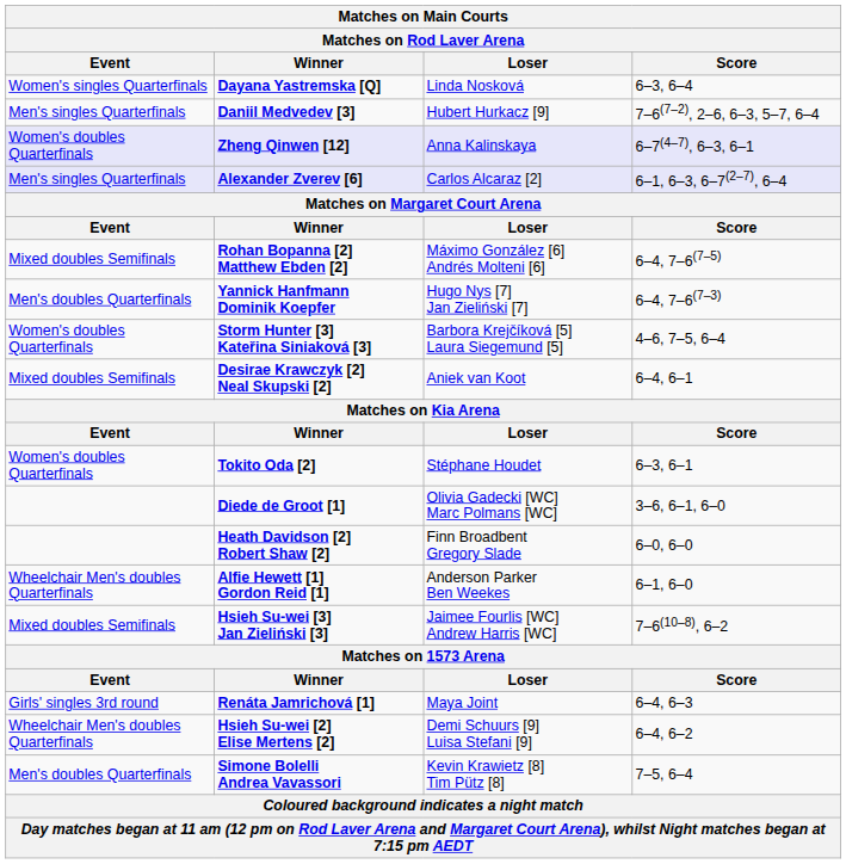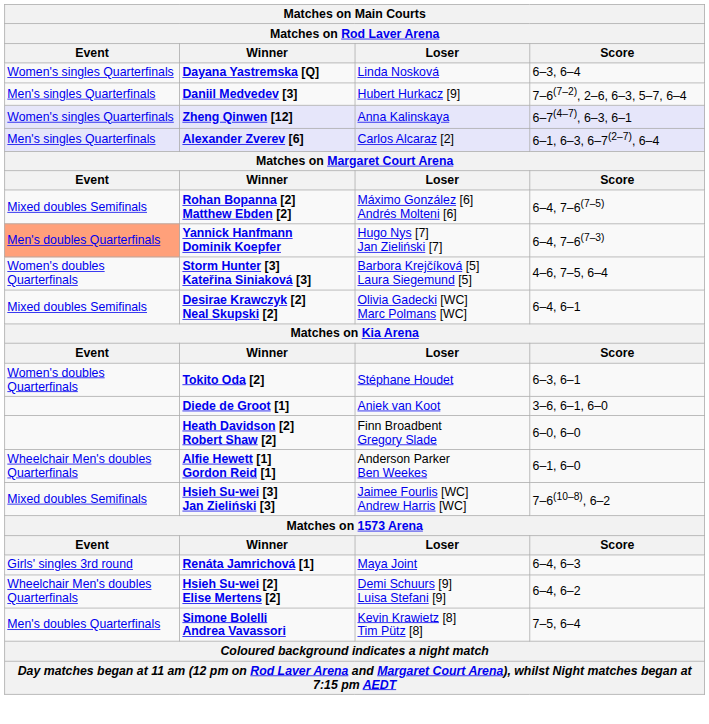 <table class="wikitable collapsible uncollapsed" style="margin:auto;">
 <tr>
 <th colspan=4><strong>Matches on Main Courts</strong></th>
 </tr>
 <tr>
 <th colspan=4><strong>Matches on <a href='#'>Rod Laver Arena</a></strong></th>
 </tr>
 <tr>
 <th style="width:220px;">Event</th>
 <th style="width:220px;">Winner</th>
 <th style="width:220px;">Loser</th>
 <th style="width:220px;">Score</th>
 </tr>
 <tr>
 <td><a href='#'>Women's singles Quarterfinals</a></td>
 <td><strong> <a href='#'>Dayana Yastremska</a> [Q]</strong></td>
 <td> <a href='#'>Linda Nosková</a></td>
 <td>6–3, 6–4</td>
 </tr>
 <tr>
 <td><a href='#'>Men's singles Quarterfinals</a></td>
 <td><strong> <a href='#'>Daniil Medvedev</a> [3]</strong></td>
 <td> <a href='#'>Hubert Hurkacz</a> [9]</td>
 <td>7–6<sup>(7–2)</sup>, 2–6, 6–3, 5–7, 6–4</td>
 </tr>
 <tr bgcolor=lavender>
-<td><a href='#'>Women's doubles Quarterfinals</a></td>
+<td><a href='#'>Women's singles Quarterfinals</a></td>
 <td><strong> <a href='#'>Zheng Qinwen</a> [12]</strong></td>
 <td> <a href='#'>Anna Kalinskaya</a></td>
 <td>6–7<sup>(4–7)</sup>, 6–3, 6–1</td>
 </tr>
 <tr bgcolor=lavender>
 <td><a href='#'>Men's singles Quarterfinals</a></td>
 <td><strong> <a href='#'>Alexander Zverev</a> [6]</strong></td>
 <td> <a href='#'>Carlos Alcaraz</a> [2]</td>
 <td>6–1, 6–3, 6–7<sup>(2–7)</sup>, 6–4</td>
 </tr>
 <tr>
 <th colspan=4><strong>Matches on <a href='#'>Margaret Court Arena</a></strong></th>
 </tr>
 <tr>
 <th style="width:220px;">Event</th>
 <th style="width:220px;">Winner</th>
 <th style="width:220px;">Loser</th>
 <th style="width:220px;">Score</th>
 </tr>
 <tr>
 <td><a href='#'>Mixed doubles Semifinals</a></td>
 <td><strong> <a href='#'>Rohan Bopanna</a> [2] <br> <a href='#'>Matthew Ebden</a> [2]</strong></td>
 <td> <a href='#'>Máximo González</a> [6] <br> <a href='#'>Andrés Molteni</a> [6]</td>
 <td>6–4, 7–6<sup>(7–5)</sup></td>
 </tr>
 <tr>
-<td><a href='#'>Men's doubles Quarterfinals</a></td>
+<td style="background: lightsalmon;"><a href='#'>Men's doubles Quarterfinals</a></td>
 <td><strong> <a href='#'>Yannick Hanfmann</a> <br>  <a href='#'>Dominik Koepfer</a></strong></td>
 <td> <a href='#'>Hugo Nys</a> [7] <br>  <a href='#'>Jan Zieliński</a> [7]</td>
 <td>6–4, 7–6<sup>(7–3)</sup></td>
 </tr>
 <tr>
 <td><a href='#'>Women's doubles Quarterfinals</a></td>
 <td><strong> <a href='#'>Storm Hunter</a> [3] <br>  <a href='#'>Kateřina Siniaková</a> [3]</strong></td>
 <td> <a href='#'>Barbora Krejčíková</a> [5] <br>  <a href='#'>Laura Siegemund</a> [5]</td>
 <td>4–6, 7–5, 6–4</td>
 </tr>
 <tr>
 <td><a href='#'>Mixed doubles Semifinals</a></td>
 <td><strong> <a href='#'>Desirae Krawczyk</a> [2] <br>  <a href='#'>Neal Skupski</a> [2]</strong></td>
-<td> <a href='#'>Aniek van Koot</a></td>
+<td> <a href='#'>Olivia Gadecki</a> [WC] <br>  <a href='#'>Marc Polmans</a> [WC]</td>
 <td>6–4, 6–1</td>
 </tr>
 <tr>
 <th colspan=4><strong>Matches on <a href='#'>Kia Arena</a></strong></th>
 </tr>
 <tr>
 <th style="width:220px;">Event</th>
 <th style="width:220px;">Winner</th>
 <th style="width:220px;">Loser</th>
 <th style="width:220px;">Score</th>
 </tr>
 <tr>
 <td><a href='#'>Women's doubles Quarterfinals</a></td>
 <td><strong> <a href='#'>Tokito Oda</a> [2]</strong></td>
 <td> <a href='#'>Stéphane Houdet</a></td>
 <td>6–3, 6–1</td>
 </tr>
 <tr>
 <td></td>
 <td><strong> <a href='#'>Diede de Groot</a> [1]</strong></td>
-<td> <a href='#'>Olivia Gadecki</a> [WC] <br>  <a href='#'>Marc Polmans</a> [WC]</td>
+<td> <a href='#'>Aniek van Koot</a></td>
 <td>3–6, 6–1, 6–0</td>
 </tr>
 <tr>
 <td></td>
 <td><strong> <a href='#'>Heath Davidson</a> [2] <br>  <a href='#'>Robert Shaw</a> [2]</strong></td>
 <td> Finn Broadbent <br>  <a href='#'>Gregory Slade</a></td>
 <td>6–0, 6–0</td>
 </tr>
 <tr>
 <td><a href='#'>Wheelchair Men's doubles Quarterfinals</a></td>
 <td><strong> <a href='#'>Alfie Hewett</a> [1] <br>  <a href='#'>Gordon Reid</a> [1]</strong></td>
 <td> Anderson Parker <br>  <a href='#'>Ben Weekes</a></td>
 <td>6–1, 6–0</td>
 </tr>
 <tr>
 <td><a href='#'>Mixed doubles Semifinals</a></td>
 <td><strong> <a href='#'>Hsieh Su-wei</a> [3] <br>  <a href='#'>Jan Zieliński</a> [3]</strong></td>
 <td> <a href='#'>Jaimee Fourlis</a> [WC] <br>  <a href='#'>Andrew Harris</a> [WC]</td>
 <td>7–6<sup>(10–8)</sup>, 6–2</td>
 </tr>
 <tr>
 <th colspan=4><strong>Matches on <a href='#'>1573 Arena</a></strong></th>
 </tr>
 <tr>
 <th style="width:220px;">Event</th>
 <th style="width:220px;">Winner</th>
 <th style="width:220px;">Loser</th>
 <th style="width:220px;">Score</th>
 </tr>
 <tr>
 <td><a href='#'>Girls' singles 3rd round</a></td>
 <td><strong> <a href='#'>Renáta Jamrichová</a> [1]</strong></td>
 <td> <a href='#'>Maya Joint</a></td>
 <td>6–4, 6–3</td>
 </tr>
 <tr>
 <td><a href='#'>Wheelchair Men's doubles Quarterfinals</a></td>
 <td><strong> <a href='#'>Hsieh Su-wei</a> [2] <br>  <a href='#'>Elise Mertens</a> [2]</strong></td>
 <td> <a href='#'>Demi Schuurs</a> [9] <br>  <a href='#'>Luisa Stefani</a> [9]</td>
 <td>6–4, 6–2</td>
 </tr>
 <tr>
 <td><a href='#'>Men's doubles Quarterfinals</a></td>
 <td><strong> <a href='#'>Simone Bolelli</a> <br>  <a href='#'>Andrea Vavassori</a></strong></td>
 <td> <a href='#'>Kevin Krawietz</a> [8] <br>  <a href='#'>Tim Pütz</a> [8]</td>
 <td>7–5, 6–4</td>
 </tr>
 <tr>
 <th colspan=4><em>Coloured background indicates a night match</em></th>
 </tr>
 <tr>
 <th colspan=4><em>Day matches began at 11 am (12 pm on <a href='#'>Rod Laver Arena</a> and <a href='#'>Margaret Court Arena</a>), whilst Night matches began at 7:15 pm <a href='#'>AEDT</a></em></th>
 </tr>
 </table>
